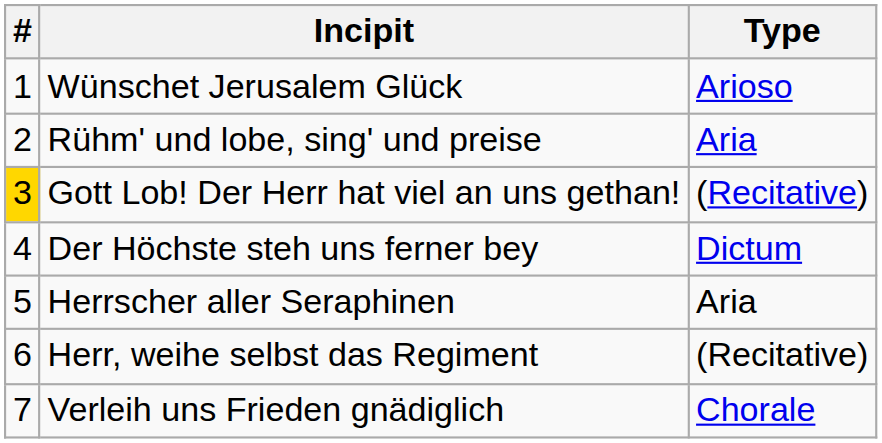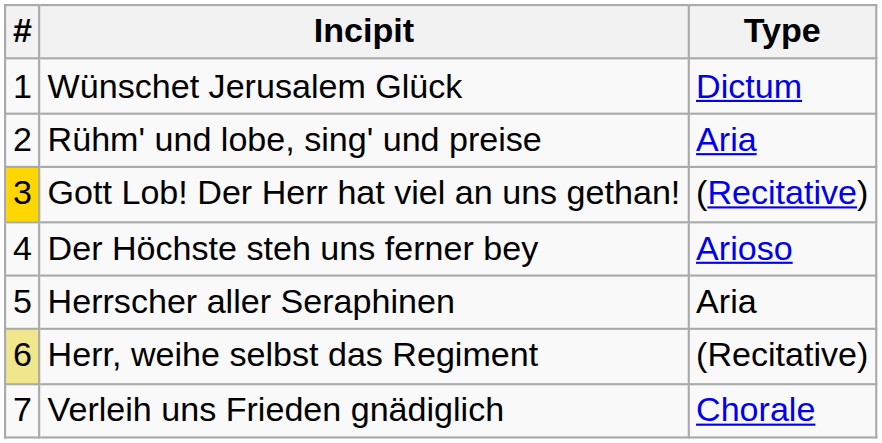 <table class="wikitable">
 <tr>
 <th>#</th>
 <th>Incipit</th>
 <th>Type</th>
 </tr>
 <tr>
 <td>1</td>
 <td>Wünschet Jerusalem Glück</td>
-<td><a href='#'>Arioso</a></td>
+<td><a href='#'>Dictum</a></td>
 </tr>
 <tr>
 <td>2</td>
 <td>Rühm' und lobe, sing' und preise</td>
 <td><a href='#'>Aria</a></td>
 </tr>
 <tr>
 <td style="background: gold;">3</td>
 <td>Gott Lob! Der Herr hat viel an uns gethan!</td>
 <td>(<a href='#'>Recitative</a>)</td>
 </tr>
 <tr>
 <td>4</td>
 <td>Der Höchste steh uns ferner bey</td>
-<td><a href='#'>Dictum</a></td>
+<td><a href='#'>Arioso</a></td>
 </tr>
 <tr>
 <td>5</td>
 <td>Herrscher aller Seraphinen</td>
 <td>Aria</td>
 </tr>
 <tr>
-<td>6</td>
+<td style="background: khaki;">6</td>
 <td>Herr, weihe selbst das Regiment</td>
 <td>(Recitative)</td>
 </tr>
 <tr>
 <td>7</td>
 <td>Verleih uns Frieden gnädiglich</td>
 <td><a href='#'>Chorale</a></td>
 </tr>
 </table>
